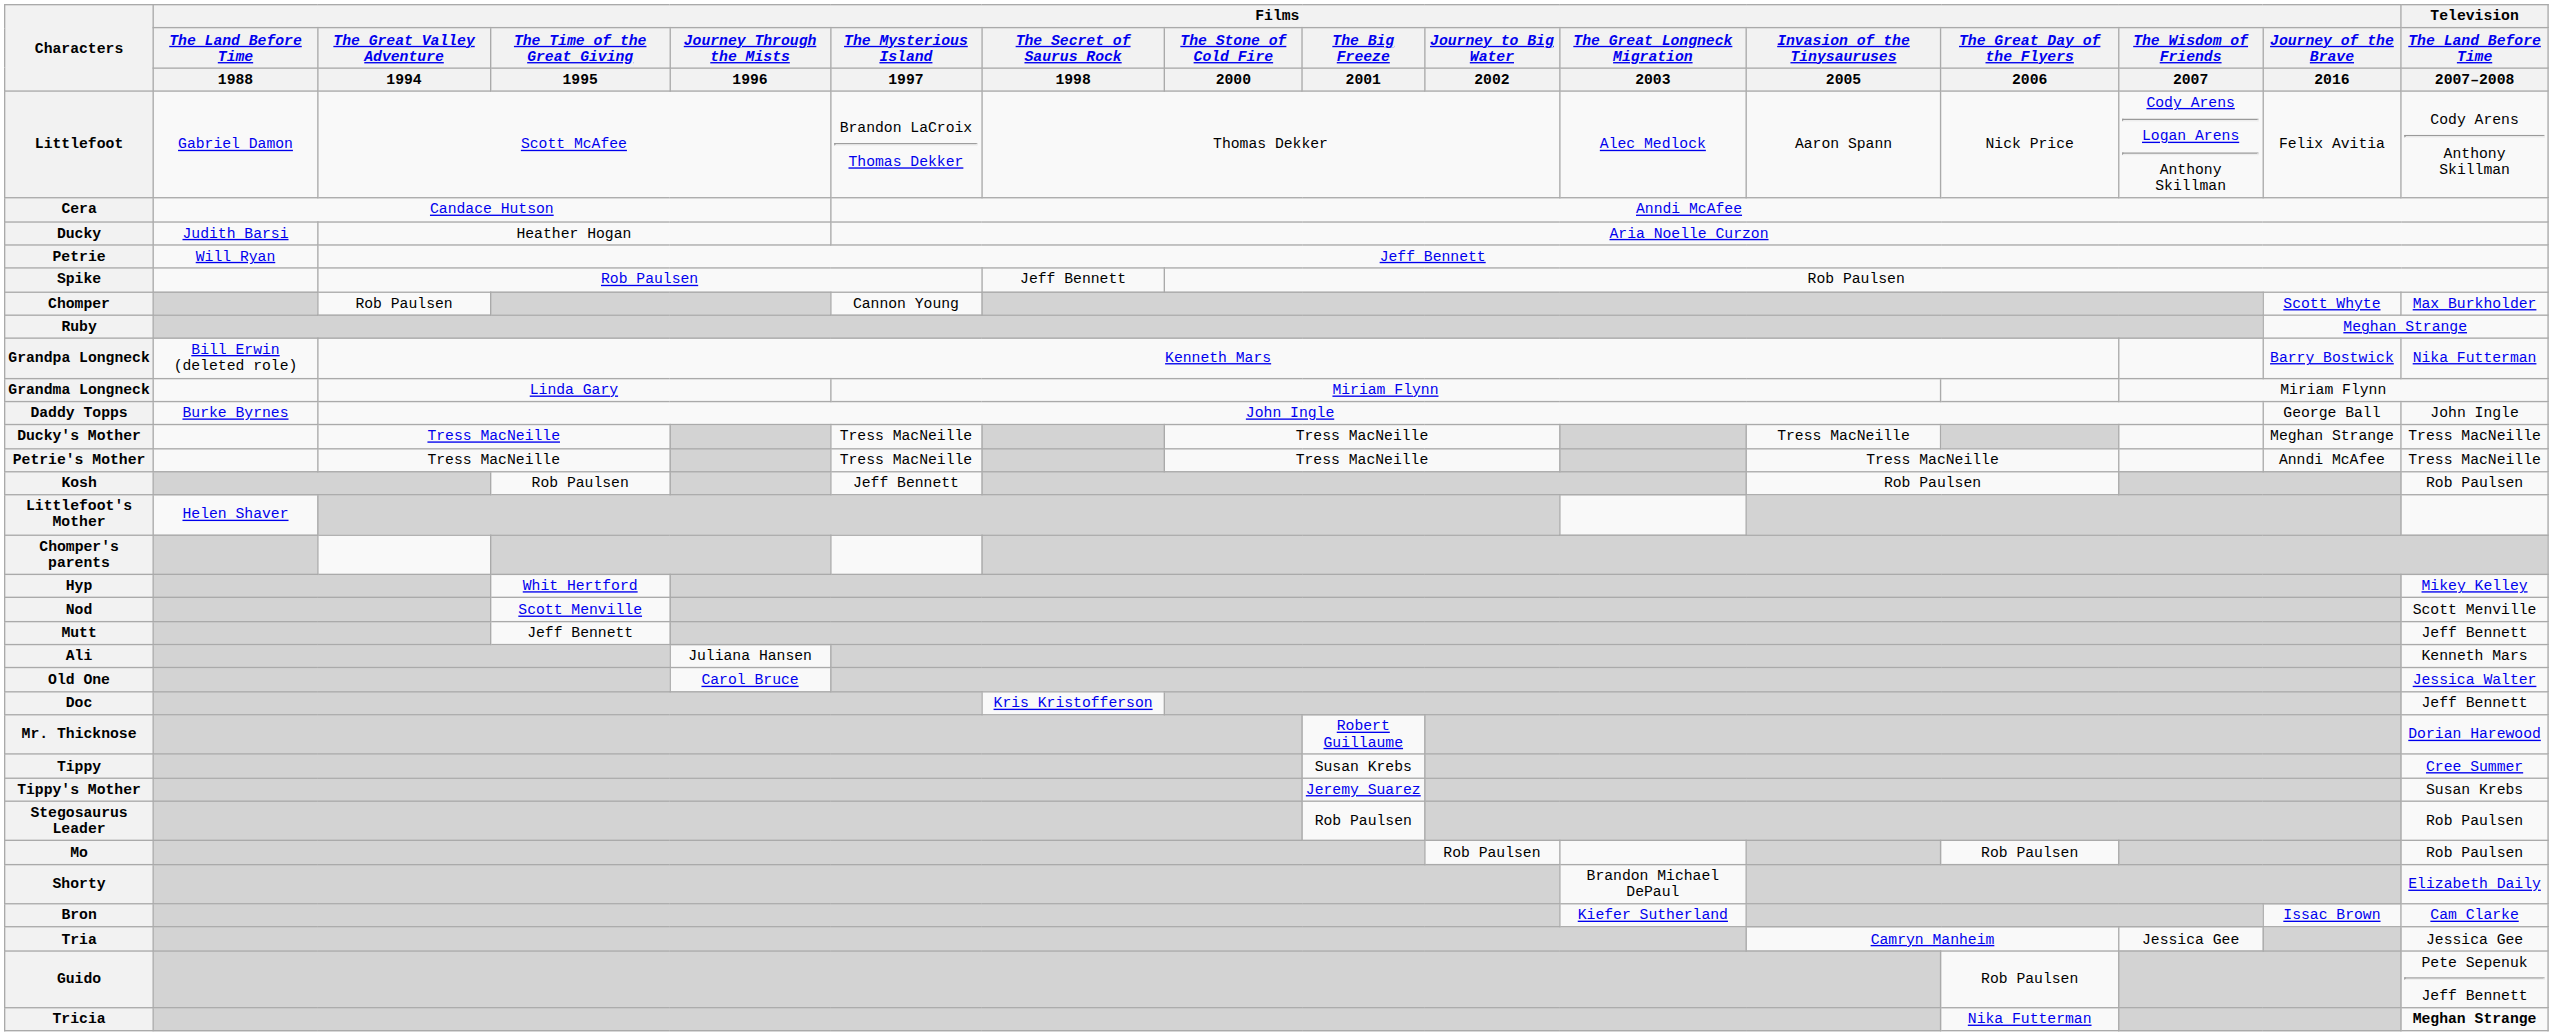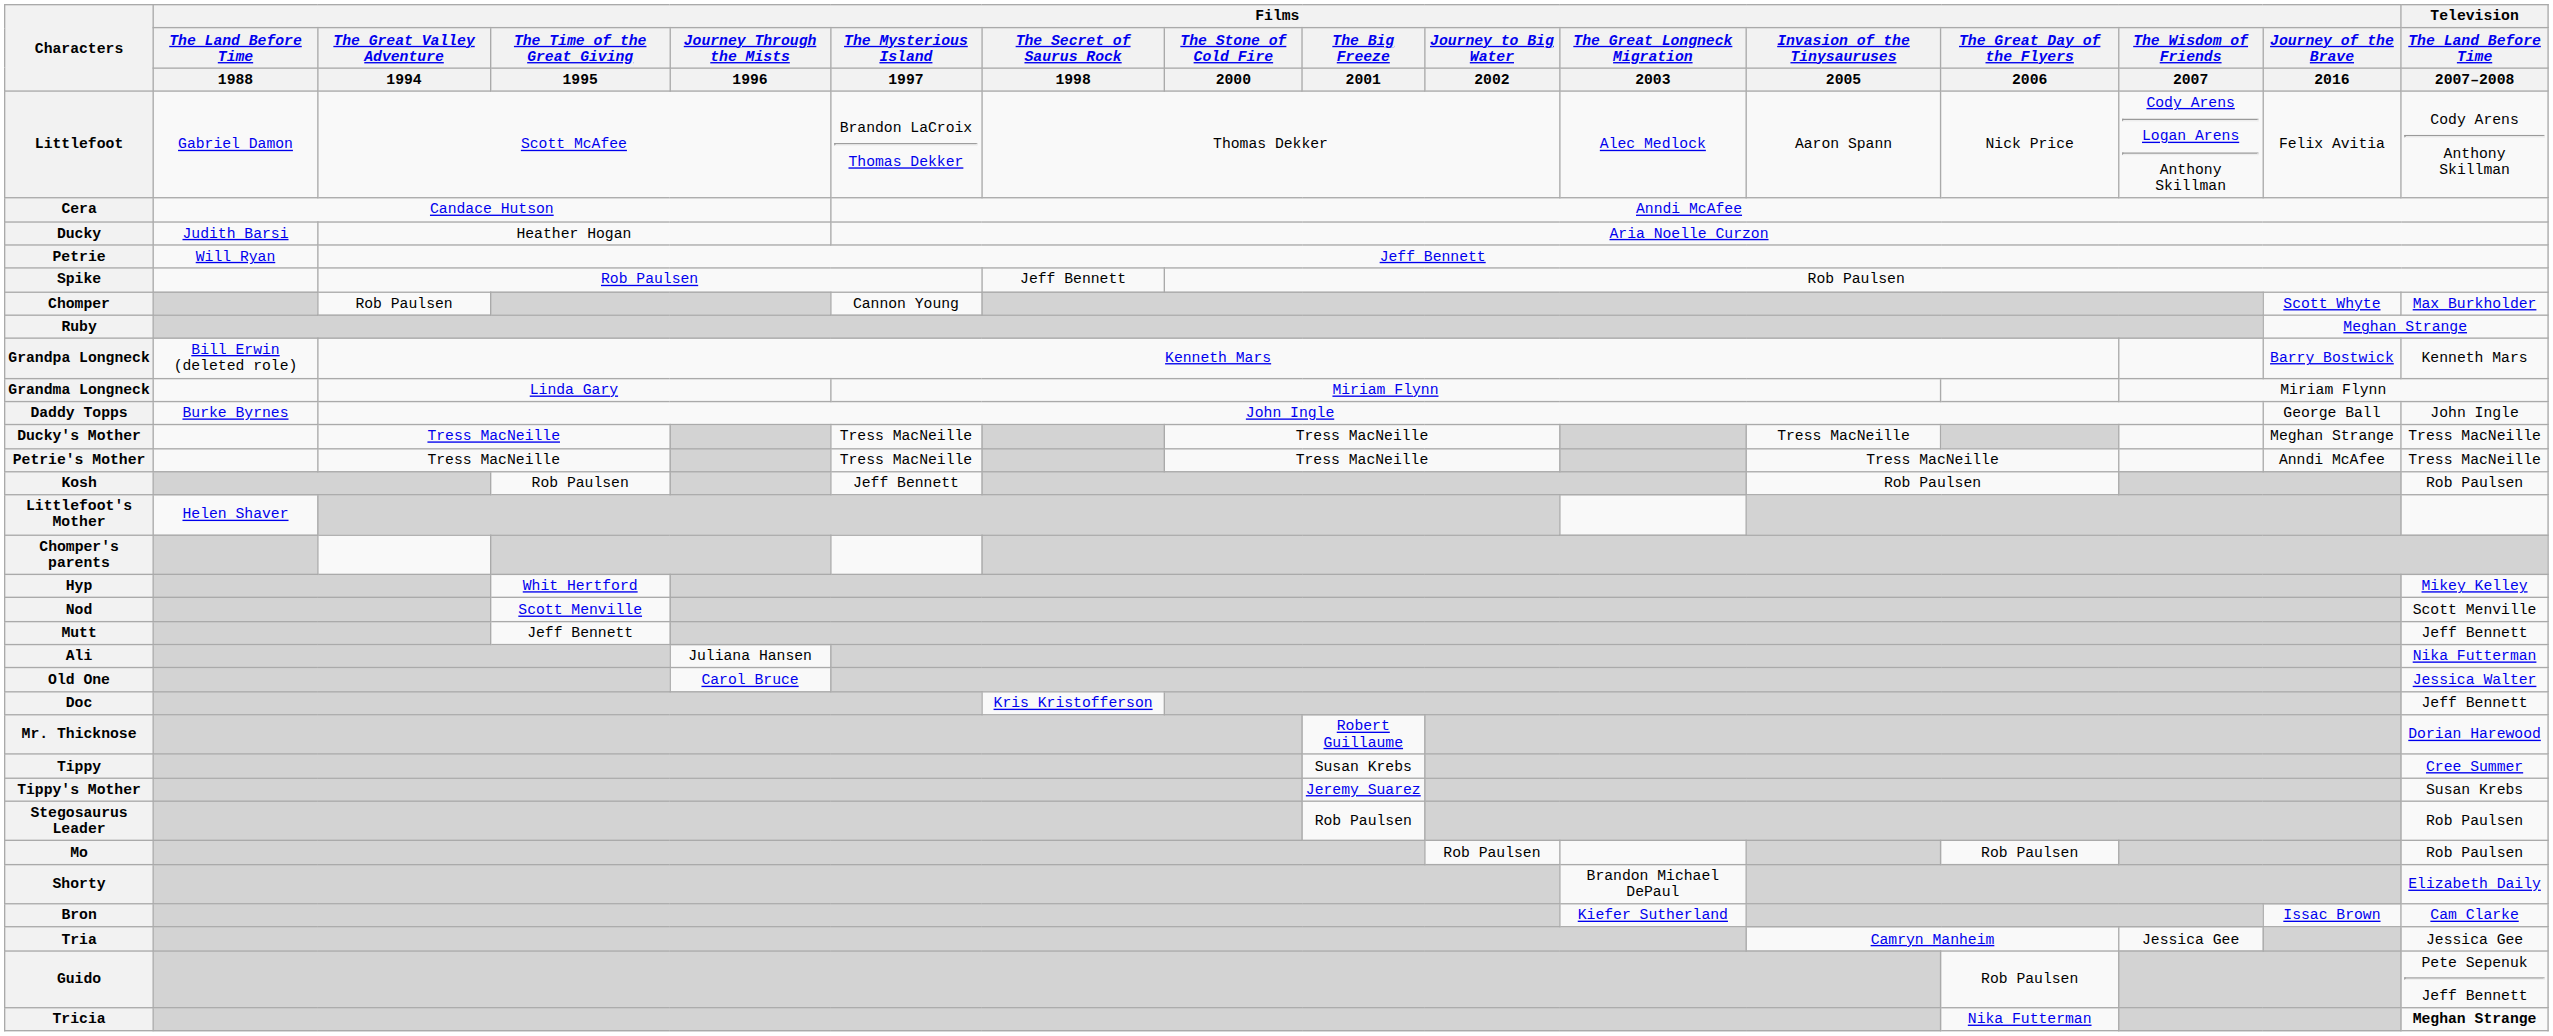 <table class="wikitable" style="text-align:center; width:95%; font-size:84%">
 <tr>
 <th rowspan="3">Characters</th>
 <th colspan="14">Films</th>
 <th>Television</th>
 </tr>
 <tr>
 <th><em><a href='#'>The Land Before Time</a></em></th>
 <th><em><a href='#'>The Great Valley Adventure</a></em></th>
 <th><em><a href='#'>The Time of the Great Giving</a></em></th>
 <th><em><a href='#'>Journey Through the Mists</a></em></th>
 <th><em><a href='#'>The Mysterious Island</a></em></th>
 <th><em><a href='#'>The Secret of Saurus Rock</a></em></th>
 <th><em><a href='#'>The Stone of Cold Fire</a></em></th>
 <th><em><a href='#'>The Big Freeze</a></em></th>
 <th><em><a href='#'>Journey to Big Water</a></em></th>
 <th><em><a href='#'>The Great Longneck Migration</a></em></th>
 <th><em><a href='#'>Invasion of the Tinysauruses</a></em></th>
 <th><em><a href='#'>The Great Day of the Flyers</a></em></th>
 <th><em><a href='#'>The Wisdom of Friends</a></em></th>
 <th><em><a href='#'>Journey of the Brave</a></em></th>
 <th><em><a href='#'>The Land Before Time</a></em> <br></th>
 </tr>
 <tr>
 <th>1988</th>
 <th>1994</th>
 <th>1995</th>
 <th>1996</th>
 <th>1997</th>
 <th>1998</th>
 <th>2000</th>
 <th>2001</th>
 <th>2002</th>
 <th>2003</th>
 <th>2005</th>
 <th>2006</th>
 <th>2007</th>
 <th>2016</th>
 <th>2007–2008</th>
 </tr>
 <tr>
 <th>Littlefoot</th>
 <td><a href='#'>Gabriel Damon</a></td>
 <td colspan="3"><a href='#'>Scott McAfee</a></td>
 <td>Brandon LaCroix<hr><a href='#'>Thomas Dekker</a></td>
 <td colspan="4">Thomas Dekker</td>
 <td><a href='#'>Alec Medlock</a></td>
 <td>Aaron Spann</td>
 <td>Nick Price</td>
 <td><a href='#'>Cody Arens</a><hr><a href='#'>Logan Arens</a><hr>Anthony Skillman</td>
 <td>Felix Avitia</td>
 <td>Cody Arens<hr>Anthony Skillman</td>
 </tr>
 <tr>
 <th>Cera</th>
 <td colspan="4"><a href='#'>Candace Hutson</a></td>
 <td colspan="11"><a href='#'>Anndi McAfee</a></td>
 </tr>
 <tr>
 <th>Ducky</th>
 <td><a href='#'>Judith Barsi</a></td>
 <td colspan="3">Heather Hogan</td>
 <td colspan="11"><a href='#'>Aria Noelle Curzon</a></td>
 </tr>
 <tr>
 <th>Petrie</th>
 <td><a href='#'>Will Ryan</a></td>
 <td colspan="14"><a href='#'>Jeff Bennett</a></td>
 </tr>
 <tr>
 <th>Spike</th>
 <td></td>
 <td colspan="4"><a href='#'>Rob Paulsen</a></td>
 <td>Jeff Bennett</td>
 <td colspan="9">Rob Paulsen</td>
 </tr>
 <tr>
 <th>Chomper</th>
 <td style="background:#d3d3d3;"></td>
 <td>Rob Paulsen</td>
 <td colspan="2" style="background:#d3d3d3;"></td>
 <td>Cannon Young</td>
 <td colspan="8" style="background:#d3d3d3;"></td>
 <td><a href='#'>Scott Whyte</a></td>
 <td><a href='#'>Max Burkholder</a></td>
 </tr>
 <tr>
 <th>Ruby</th>
 <td colspan="13" style="background:#d3d3d3;"></td>
 <td colspan="2"><a href='#'>Meghan Strange</a></td>
 </tr>
 <tr>
 <th>Grandpa Longneck</th>
 <td><a href='#'>Bill Erwin</a> (deleted role)</td>
 <td colspan="11"><a href='#'>Kenneth Mars</a></td>
 <td></td>
 <td><a href='#'>Barry Bostwick</a></td>
-<td><a href='#'>Nika Futterman</a></td>
+<td>Kenneth Mars</td>
 </tr>
 <tr>
 <th>Grandma Longneck</th>
 <td></td>
 <td colspan="3"><a href='#'>Linda Gary</a></td>
 <td colspan="7"><a href='#'>Miriam Flynn</a></td>
 <td></td>
 <td colspan="3">Miriam Flynn</td>
 </tr>
 <tr>
 <th>Daddy Topps</th>
 <td><a href='#'>Burke Byrnes</a></td>
 <td colspan="12"><a href='#'>John Ingle</a></td>
 <td>George Ball</td>
 <td>John Ingle</td>
 </tr>
 <tr>
 <th>Ducky's Mother</th>
 <td></td>
 <td colspan="2"><a href='#'>Tress MacNeille</a></td>
 <td style="background:#d3d3d3;"></td>
 <td>Tress MacNeille</td>
 <td style="background:#d3d3d3;"></td>
 <td colspan="3">Tress MacNeille</td>
 <td style="background:#d3d3d3;"></td>
 <td>Tress MacNeille</td>
 <td colspan="1" style="background:#d3d3d3;"></td>
 <td></td>
 <td>Meghan Strange</td>
 <td>Tress MacNeille</td>
 </tr>
 <tr>
 <th>Petrie's Mother</th>
 <td></td>
 <td colspan="2">Tress MacNeille</td>
 <td style="background:#d3d3d3;"></td>
 <td>Tress MacNeille</td>
 <td style="background:#d3d3d3;"></td>
 <td colspan="3">Tress MacNeille</td>
 <td colspan="1" style="background:#d3d3d3;"></td>
 <td colspan="2">Tress MacNeille</td>
 <td></td>
 <td>Anndi McAfee</td>
 <td>Tress MacNeille</td>
 </tr>
 <tr>
 <th>Kosh</th>
 <td colspan="2" style="background:#d3d3d3;"></td>
 <td>Rob Paulsen</td>
 <td style="background:#d3d3d3;"></td>
 <td>Jeff Bennett</td>
 <td colspan="5" style="background:#d3d3d3;"></td>
 <td colspan="2">Rob Paulsen</td>
 <td colspan="2" style="background:#d3d3d3;"></td>
 <td>Rob Paulsen</td>
 </tr>
 <tr>
 <th>Littlefoot's Mother</th>
 <td><a href='#'>Helen Shaver</a></td>
 <td colspan="8" style="background:#d3d3d3;"></td>
 <td></td>
 <td colspan="4" style="background:#d3d3d3;"></td>
 <td></td>
 </tr>
 <tr>
 <th>Chomper's parents</th>
 <td style="background:#d3d3d3;"></td>
 <td></td>
 <td colspan="2" style="background:#d3d3d3;"></td>
 <td></td>
 <td colspan="10" style="background:#d3d3d3;"></td>
 </tr>
 <tr>
 <th>Hyp</th>
 <td colspan="2" style="background:#d3d3d3;"></td>
 <td><a href='#'>Whit Hertford</a></td>
 <td colspan="11" style="background:#d3d3d3;"></td>
 <td><a href='#'>Mikey Kelley</a></td>
 </tr>
 <tr>
 <th>Nod</th>
 <td colspan="2" style="background:#d3d3d3;"></td>
 <td><a href='#'>Scott Menville</a></td>
 <td colspan="11" style="background:#d3d3d3;"></td>
 <td>Scott Menville</td>
 </tr>
 <tr>
 <th>Mutt</th>
 <td colspan="2" style="background:#d3d3d3;"></td>
 <td>Jeff Bennett</td>
 <td colspan="11" style="background:#d3d3d3;"></td>
 <td>Jeff Bennett</td>
 </tr>
 <tr>
 <th>Ali</th>
 <td colspan="3" style="background:#d3d3d3;"></td>
 <td>Juliana Hansen</td>
 <td colspan="10" style="background:#d3d3d3;"></td>
-<td>Kenneth Mars</td>
+<td><a href='#'>Nika Futterman</a></td>
 </tr>
 <tr>
 <th>Old One</th>
 <td colspan="3" style="background:#d3d3d3;"></td>
 <td><a href='#'>Carol Bruce</a></td>
 <td colspan="10" style="background:#d3d3d3;"></td>
 <td><a href='#'>Jessica Walter</a></td>
 </tr>
 <tr>
 <th>Doc</th>
 <td colspan="5" style="background:#d3d3d3;"></td>
 <td><a href='#'>Kris Kristofferson</a></td>
 <td colspan="8" style="background:#d3d3d3;"></td>
 <td>Jeff Bennett</td>
 </tr>
 <tr>
 <th>Mr. Thicknose</th>
 <td colspan="7" style="background:#d3d3d3;"></td>
 <td><a href='#'>Robert Guillaume</a></td>
 <td colspan="6" style="background:#d3d3d3;"></td>
 <td><a href='#'>Dorian Harewood</a></td>
 </tr>
 <tr>
 <th>Tippy</th>
 <td colspan="7" style="background:#d3d3d3;"></td>
 <td>Susan Krebs</td>
 <td colspan="6" style="background:#d3d3d3;"></td>
 <td><a href='#'>Cree Summer</a></td>
 </tr>
 <tr>
 <th>Tippy's Mother</th>
 <td colspan="7" style="background:#d3d3d3;"></td>
 <td><a href='#'>Jeremy Suarez</a></td>
 <td colspan="6" style="background:#d3d3d3;"></td>
 <td>Susan Krebs</td>
 </tr>
 <tr>
 <th>Stegosaurus Leader</th>
 <td colspan="7" style="background:#d3d3d3;"></td>
 <td>Rob Paulsen</td>
 <td colspan="6" style="background:#d3d3d3;"></td>
 <td>Rob Paulsen</td>
 </tr>
 <tr>
 <th>Mo</th>
 <td colspan="8" style="background:#d3d3d3;"></td>
 <td>Rob Paulsen</td>
 <td></td>
 <td style="background:#d3d3d3;"></td>
 <td>Rob Paulsen</td>
 <td colspan="2" style="background:#d3d3d3;"></td>
 <td>Rob Paulsen</td>
 </tr>
 <tr>
 <th>Shorty</th>
 <td colspan="9" style="background:#d3d3d3;"></td>
 <td>Brandon Michael DePaul</td>
 <td colspan="4" style="background:#d3d3d3;"></td>
 <td><a href='#'>Elizabeth Daily</a></td>
 </tr>
 <tr>
 <th>Bron</th>
 <td colspan="9" style="background:#d3d3d3;"></td>
 <td><a href='#'>Kiefer Sutherland</a></td>
 <td colspan="3" style="background:#d3d3d3;"></td>
 <td><a href='#'>Issac Brown</a></td>
 <td><a href='#'>Cam Clarke</a></td>
 </tr>
 <tr>
 <th>Tria</th>
 <td colspan="10" style="background:#d3d3d3;"></td>
 <td colspan="2"><a href='#'>Camryn Manheim</a></td>
 <td>Jessica Gee</td>
 <td style="background:#d3d3d3;"></td>
 <td>Jessica Gee</td>
 </tr>
 <tr>
 <th>Guido</th>
 <td colspan="11" style="background:#d3d3d3;"></td>
 <td>Rob Paulsen</td>
 <td colspan="2" style="background:#d3d3d3;"></td>
 <td>Pete Sepenuk<hr>Jeff Bennett</td>
 </tr>
 <tr>
 <th>Tricia</th>
 <td colspan="11" style="background:#d3d3d3;"></td>
 <td><a href='#'>Nika Futterman</a></td>
 <td colspan="2" style="background:#d3d3d3;"></td>
 <td><strong>Meghan Strange</strong></td>
 </tr>
 </table>
